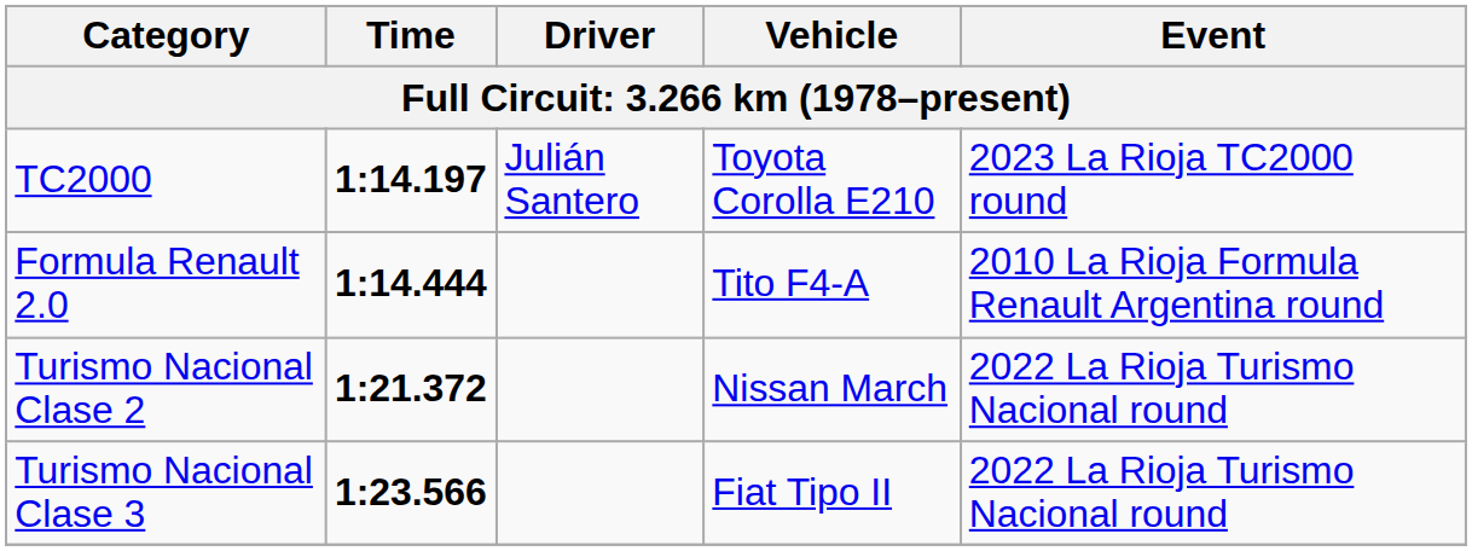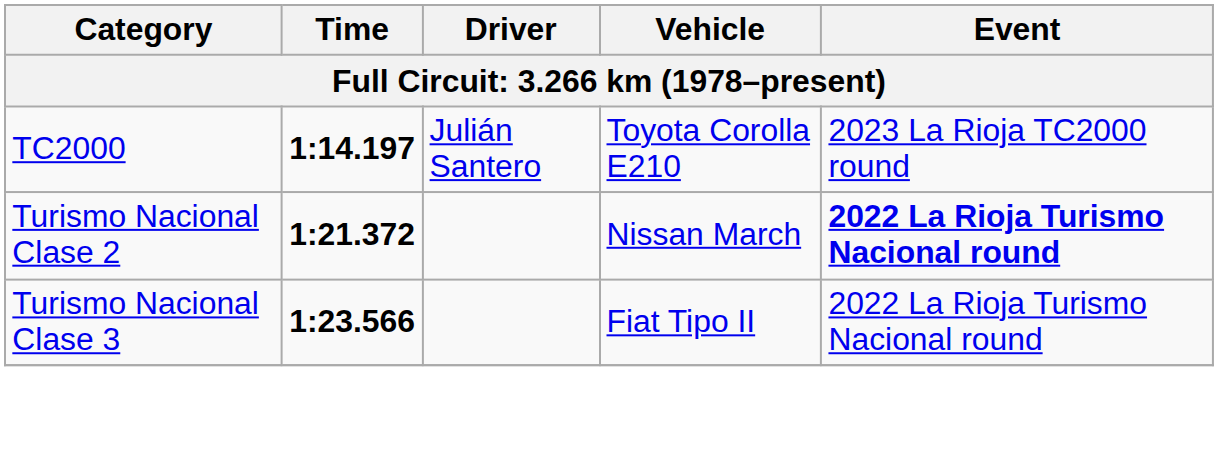 <table class="wikitable">
 <tr>
 <th>Category</th>
 <th>Time</th>
 <th>Driver</th>
 <th>Vehicle</th>
 <th>Event</th>
 </tr>
 <tr>
 <th colspan=5>Full Circuit: 3.266 km (1978–present)</th>
 </tr>
 <tr>
 <td><a href='#'>TC2000</a></td>
 <td><strong>1:14.197</strong></td>
 <td><a href='#'>Julián Santero</a></td>
 <td><a href='#'>Toyota Corolla E210</a></td>
 <td><a href='#'>2023 La Rioja TC2000 round</a></td>
 </tr>
 <tr>
-<td><a href='#'>Formula Renault 2.0</a></td>
-<td><strong>1:14.444</strong></td>
-<td></td>
-<td><a href='#'>Tito F4-A</a></td>
-<td><a href='#'>2010 La Rioja Formula Renault Argentina round</a></td>
-</tr>
-<tr>
 <td><a href='#'>Turismo Nacional Clase 2</a></td>
 <td><strong>1:21.372</strong></td>
 <td></td>
 <td><a href='#'>Nissan March</a></td>
-<td><a href='#'>2022 La Rioja Turismo Nacional round</a></td>
+<td><strong><a href='#'>2022 La Rioja Turismo Nacional round</a></strong></td>
 </tr>
 <tr>
 <td><a href='#'>Turismo Nacional Clase 3</a></td>
 <td><strong>1:23.566</strong></td>
 <td></td>
 <td><a href='#'>Fiat Tipo II</a></td>
 <td><a href='#'>2022 La Rioja Turismo Nacional round</a></td>
 </tr>
 <tr>
 </tr>
 </table>
